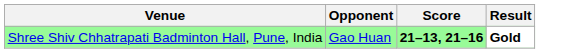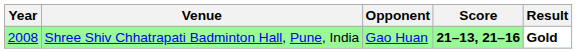 <table class="sortable wikitable" style="font-size: 90%;">
 <tr>
+<th>Year</th>
 <th>Venue</th>
 <th>Opponent</th>
 <th>Score</th>
 <th>Result</th>
 </tr>
 <tr style="background:#98FB98">
+<td align="center"><a href='#'>2008</a></td>
 <td align="left"><a href='#'>Shree Shiv Chhatrapati Badminton Hall</a>, <a href='#'>Pune</a>, India</td>
 <td align="left"> <a href='#'>Gao Huan</a></td>
 <td align="left"><strong>21–13, 21–16</strong></td>
 <td style="text-align:left; background:white"> <strong>Gold</strong></td>
 </tr>
 </table>
